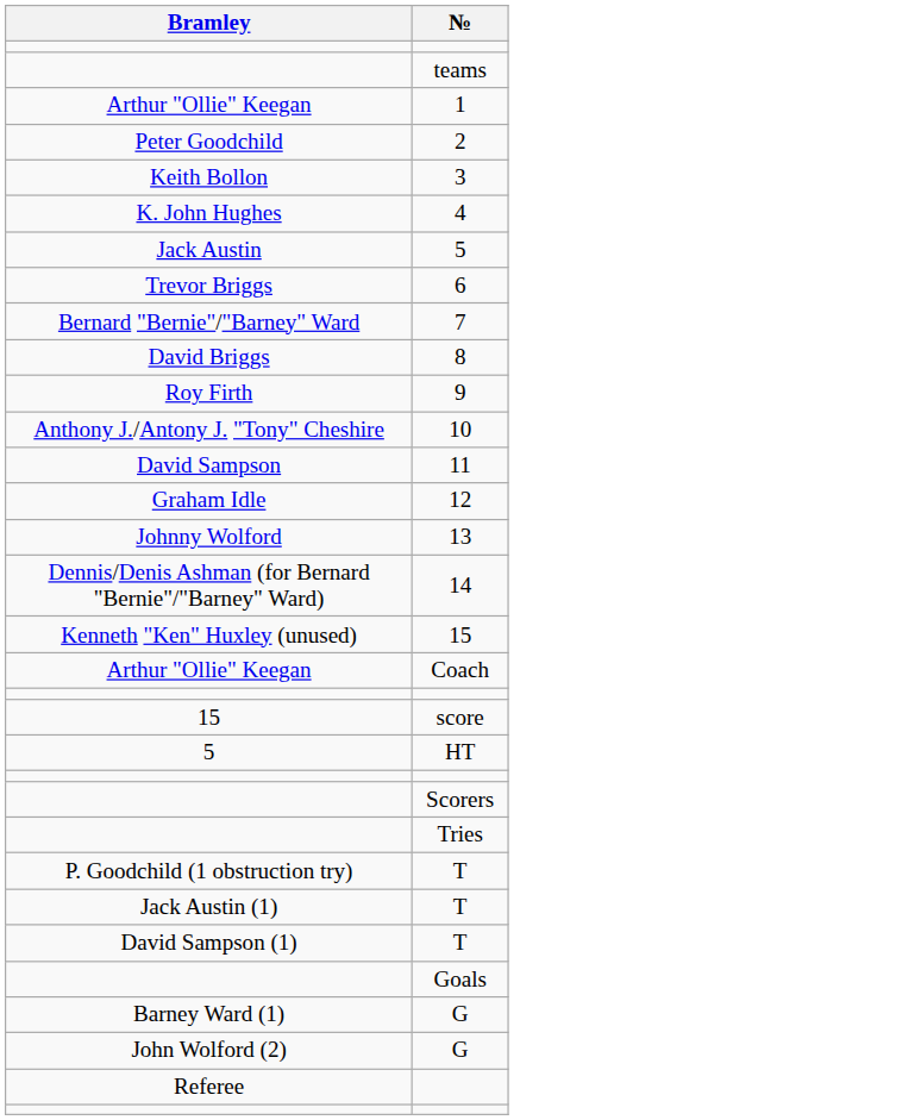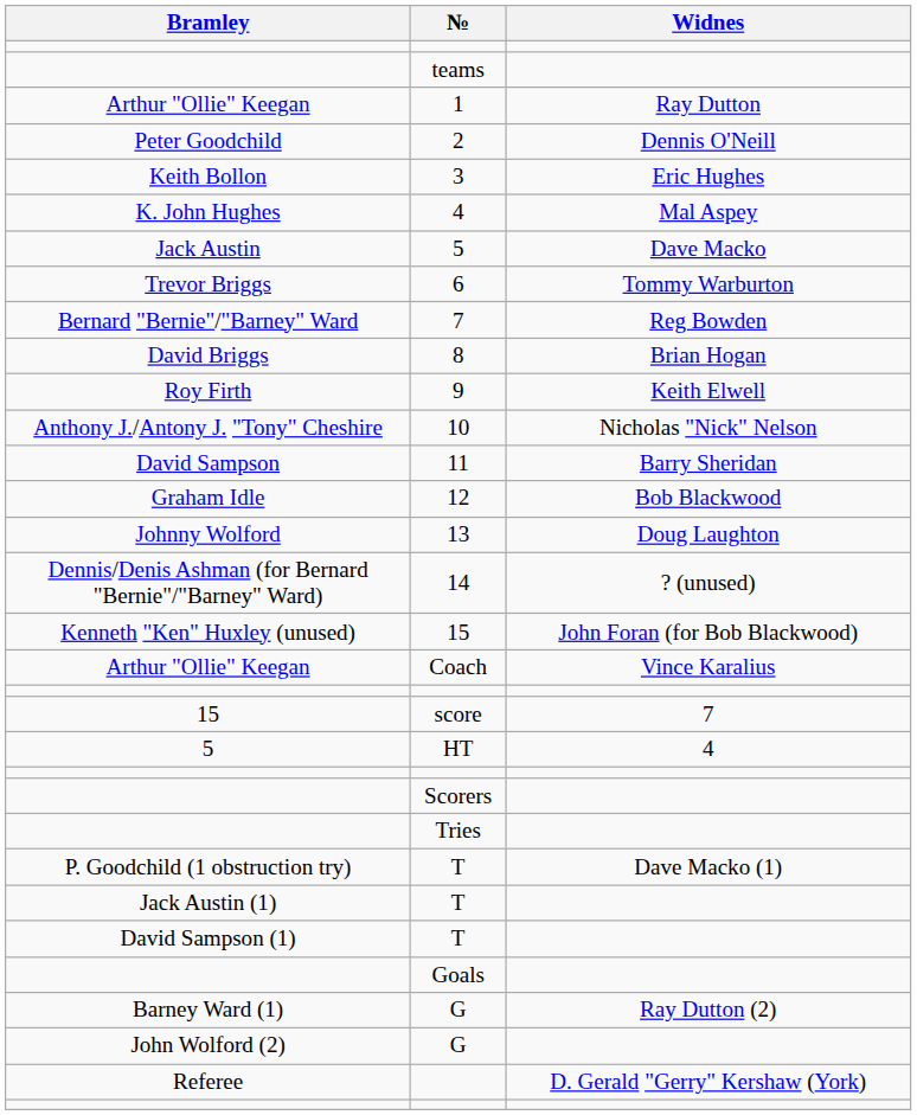 <table class="wikitable" style="text-align:center;">
 <tr>
 <th width=280 abbr=winner><a href='#'>Bramley</a></th>
 <th width=60 abbr="Number">№</th>
+<th width=280 abbr=runner-up><a href='#'>Widnes</a></th>
 </tr>
 <tr>
+<td></td>
 <td></td>
 <td></td>
 </tr>
 <tr>
 <td></td>
 <td>teams</td>
+<td></td>
 </tr>
 <tr>
 <td><a href='#'>Arthur "Ollie" Keegan</a></td>
 <td>1</td>
+<td><a href='#'>Ray Dutton</a></td>
 </tr>
 <tr>
 <td><a href='#'>Peter Goodchild</a></td>
 <td>2</td>
+<td><a href='#'>Dennis O'Neill</a></td>
 </tr>
 <tr>
 <td><a href='#'>Keith Bollon</a></td>
 <td>3</td>
+<td><a href='#'>Eric Hughes</a></td>
 </tr>
 <tr>
 <td><a href='#'>K. John Hughes</a></td>
 <td>4</td>
+<td><a href='#'>Mal Aspey</a></td>
 </tr>
 <tr>
 <td><a href='#'>Jack Austin</a></td>
 <td>5</td>
+<td><a href='#'>Dave Macko</a></td>
 </tr>
 <tr>
 <td><a href='#'>Trevor Briggs</a></td>
 <td>6</td>
+<td><a href='#'>Tommy Warburton</a></td>
 </tr>
 <tr>
 <td><a href='#'>Bernard</a> <a href='#'>"Bernie"</a>/<a href='#'>"Barney" Ward</a></td>
 <td>7</td>
+<td><a href='#'>Reg Bowden</a></td>
 </tr>
 <tr>
 <td><a href='#'>David Briggs</a></td>
 <td>8</td>
+<td><a href='#'>Brian Hogan</a></td>
 </tr>
 <tr>
 <td><a href='#'>Roy Firth</a></td>
 <td>9</td>
+<td><a href='#'>Keith Elwell</a></td>
 </tr>
 <tr>
 <td><a href='#'>Anthony J.</a>/<a href='#'>Antony J.</a> <a href='#'>"Tony" Cheshire</a></td>
 <td>10</td>
+<td>Nicholas <a href='#'>"Nick" Nelson</a></td>
 </tr>
 <tr>
 <td><a href='#'>David Sampson</a></td>
 <td>11</td>
+<td><a href='#'>Barry Sheridan</a></td>
 </tr>
 <tr>
 <td><a href='#'>Graham Idle</a></td>
 <td>12</td>
+<td><a href='#'>Bob Blackwood</a></td>
 </tr>
 <tr>
 <td><a href='#'>Johnny Wolford</a></td>
 <td>13</td>
+<td><a href='#'>Doug Laughton</a></td>
 </tr>
 <tr>
 <td><a href='#'>Dennis</a>/<a href='#'>Denis Ashman</a> (for Bernard "Bernie"/"Barney" Ward)</td>
 <td>14</td>
+<td>? (unused)</td>
 </tr>
 <tr>
 <td><a href='#'>Kenneth</a> <a href='#'>"Ken" Huxley</a> (unused)</td>
 <td>15</td>
+<td><a href='#'>John Foran</a> (for Bob Blackwood)</td>
 </tr>
 <tr>
 <td><a href='#'>Arthur "Ollie" Keegan</a></td>
 <td>Coach</td>
+<td><a href='#'>Vince Karalius</a></td>
 </tr>
 <tr>
+<td></td>
 <td></td>
 <td></td>
 </tr>
 <tr>
 <td>15</td>
 <td>score</td>
+<td>7</td>
 </tr>
 <tr>
 <td>5</td>
 <td>HT</td>
+<td>4</td>
 </tr>
 <tr>
+<td></td>
 <td></td>
 <td></td>
 </tr>
 <tr>
 <td></td>
 <td>Scorers</td>
+<td></td>
 </tr>
 <tr>
 <td></td>
 <td>Tries</td>
+<td></td>
 </tr>
 <tr>
 <td>P. Goodchild (1 obstruction try)</td>
 <td>T</td>
+<td>Dave Macko (1)</td>
 </tr>
 <tr>
 <td>Jack Austin (1)</td>
 <td>T</td>
+<td></td>
 </tr>
 <tr>
 <td>David Sampson (1)</td>
 <td>T</td>
+<td></td>
 </tr>
 <tr>
 <td></td>
 <td>Goals</td>
+<td></td>
 </tr>
 <tr>
 <td>Barney Ward (1)</td>
 <td>G</td>
+<td><a href='#'>Ray Dutton</a> (2)</td>
 </tr>
 <tr>
 <td>John Wolford (2)</td>
 <td>G</td>
+<td></td>
 </tr>
 <tr>
 <td>Referee</td>
 <td></td>
+<td><a href='#'>D. Gerald</a> <a href='#'>"Gerry" Kershaw</a> (<a href='#'>York</a>)</td>
 </tr>
 <tr>
 <td></td>
 <td></td>
+<td></td>
 </tr>
 </table>
